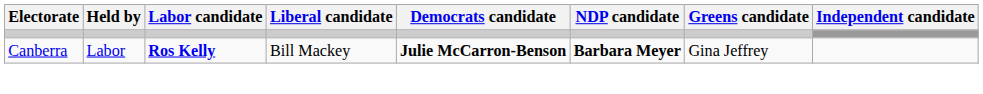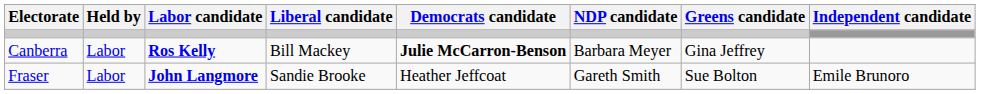 <table class="wikitable">
 <tr>
 <th>Electorate</th>
 <th>Held by</th>
 <th><a href='#'>Labor</a> candidate</th>
 <th><a href='#'>Liberal</a> candidate</th>
 <th><a href='#'>Democrats</a> candidate</th>
 <th><a href='#'>NDP</a> candidate</th>
 <th><a href='#'>Greens</a> candidate</th>
 <th><a href='#'>Independent</a> candidate</th>
 </tr>
 <tr bgcolor="#cccccc">
 <td></td>
 <td></td>
 <td></td>
 <td></td>
 <td></td>
 <td></td>
 <td></td>
 <td bgcolor="#999999"></td>
 </tr>
 <tr>
 <td><a href='#'>Canberra</a></td>
 <td><a href='#'>Labor</a></td>
 <td><strong><a href='#'>Ros Kelly</a></strong></td>
 <td>Bill Mackey</td>
 <td><strong>Julie McCarron-Benson</strong></td>
-<td><strong>Barbara Meyer</strong></td>
+<td>Barbara Meyer</td>
 <td>Gina Jeffrey</td>
 <td></td>
 </tr>
+<tr>
+<td><a href='#'>Fraser</a></td>
+<td><a href='#'>Labor</a></td>
+<td><strong><a href='#'>John Langmore</a></strong></td>
+<td>Sandie Brooke</td>
+<td>Heather Jeffcoat</td>
+<td>Gareth Smith</td>
+<td>Sue Bolton</td>
+<td>Emile Brunoro</td>
+</tr>
 </table>
